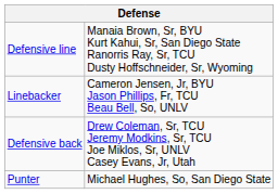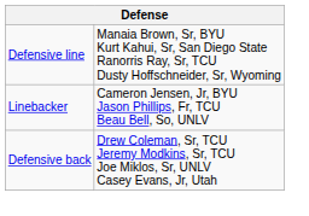 <table class="wikitable" style="font-size: 90%;">
 <tr>
 <th colspan="2">Defense</th>
 </tr>
 <tr>
 <td><a href='#'>Defensive line</a></td>
 <td>Manaia Brown, Sr, BYU<br>Kurt Kahui, Sr, San Diego State<br>Ranorris Ray, Sr, TCU<br>Dusty Hoffschneider, Sr, Wyoming</td>
 </tr>
 <tr>
 <td><a href='#'>Linebacker</a></td>
 <td>Cameron Jensen, Jr, BYU<br><a href='#'>Jason Phillips</a>, Fr, TCU<br><a href='#'>Beau Bell</a>, So, UNLV</td>
 </tr>
 <tr>
 <td><a href='#'>Defensive back</a></td>
 <td><a href='#'>Drew Coleman</a>, Sr, TCU<br><a href='#'>Jeremy Modkins</a>, Sr, TCU<br>Joe Miklos, Sr, UNLV<br>Casey Evans, Jr, Utah</td>
 </tr>
-<tr>
-<td><a href='#'>Punter</a></td>
-<td>Michael Hughes, So, San Diego State</td>
-</tr>
 </table>
